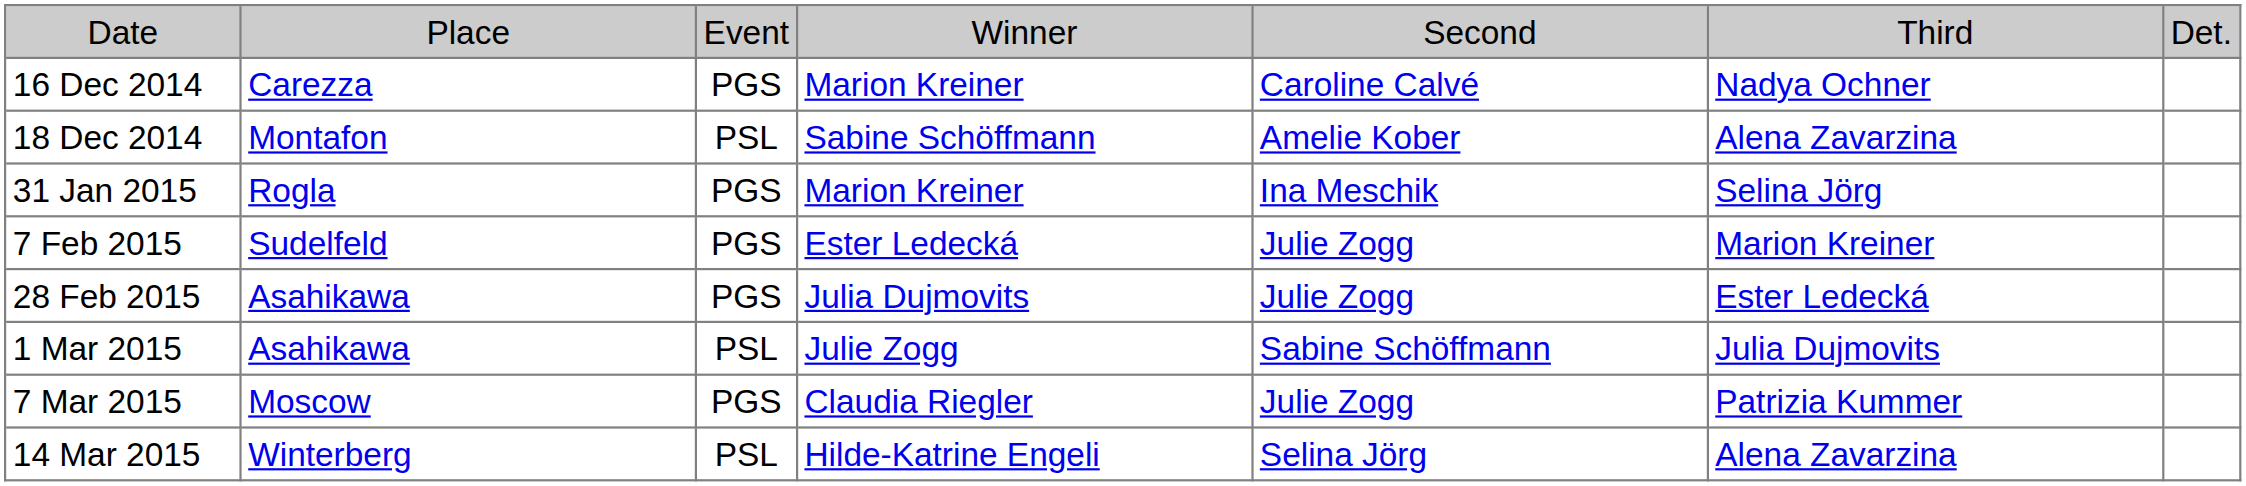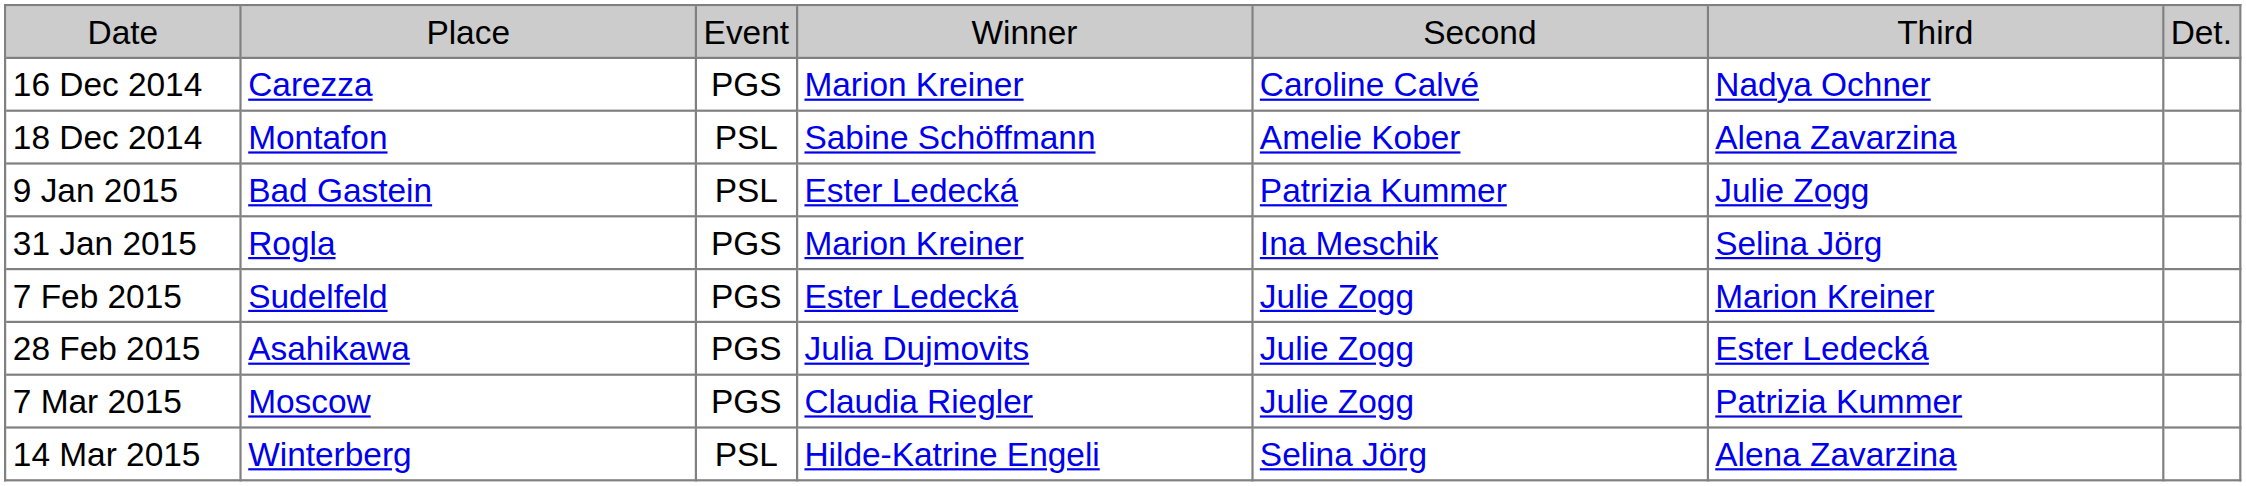 <table cellpadding="3" cellspacing="0" border="1" style="background:#ffffff; font-size:95%; border:grey solid 1px; border-collapse:collapse;">
 <tr style="background:#ccc; text-align:center;">
 <td style="width:100px;">Date</td>
 <td style="width:200px;">Place</td>
 <td style="width:15px;">Event</td>
 <td style="width:200px;">Winner</td>
 <td style="width:200px;">Second</td>
 <td style="width:200px;">Third</td>
 <td style="width:15px;">Det.</td>
 </tr>
 <tr>
 <td>16 Dec 2014</td>
 <td> <a href='#'>Carezza</a></td>
 <td align=center>PGS</td>
 <td> <a href='#'>Marion Kreiner</a></td>
 <td> <a href='#'>Caroline Calvé</a></td>
 <td> <a href='#'>Nadya Ochner</a></td>
 <td></td>
 </tr>
 <tr>
 <td>18 Dec 2014</td>
 <td> <a href='#'>Montafon</a></td>
 <td align=center>PSL</td>
 <td> <a href='#'>Sabine Schöffmann</a></td>
 <td> <a href='#'>Amelie Kober</a></td>
 <td> <a href='#'>Alena Zavarzina</a></td>
+<td></td>
+</tr>
+<tr>
+<td>9 Jan 2015</td>
+<td> <a href='#'>Bad Gastein</a></td>
+<td align=center>PSL</td>
+<td> <a href='#'>Ester Ledecká</a></td>
+<td> <a href='#'>Patrizia Kummer</a></td>
+<td> <a href='#'>Julie Zogg</a></td>
 <td></td>
 </tr>
 <tr>
 <td>31 Jan 2015</td>
 <td> <a href='#'>Rogla</a></td>
 <td align=center>PGS</td>
 <td> <a href='#'>Marion Kreiner</a></td>
 <td> <a href='#'>Ina Meschik</a></td>
 <td> <a href='#'>Selina Jörg</a></td>
 <td></td>
 </tr>
 <tr>
 <td>7 Feb 2015</td>
 <td> <a href='#'>Sudelfeld</a></td>
 <td align=center>PGS</td>
 <td> <a href='#'>Ester Ledecká</a></td>
 <td> <a href='#'>Julie Zogg</a></td>
 <td> <a href='#'>Marion Kreiner</a></td>
 <td></td>
 </tr>
 <tr>
 <td>28 Feb 2015</td>
 <td> <a href='#'>Asahikawa</a></td>
 <td align=center>PGS</td>
 <td> <a href='#'>Julia Dujmovits</a></td>
 <td> <a href='#'>Julie Zogg</a></td>
 <td> <a href='#'>Ester Ledecká</a></td>
 <td></td>
 </tr>
 <tr>
-<td>1 Mar 2015</td>
-<td> <a href='#'>Asahikawa</a></td>
-<td align=center>PSL</td>
-<td> <a href='#'>Julie Zogg</a></td>
-<td> <a href='#'>Sabine Schöffmann</a></td>
-<td> <a href='#'>Julia Dujmovits</a></td>
-<td></td>
-</tr>
-<tr>
 <td>7 Mar 2015</td>
 <td> <a href='#'>Moscow</a></td>
 <td align=center>PGS</td>
 <td> <a href='#'>Claudia Riegler</a></td>
 <td> <a href='#'>Julie Zogg</a></td>
 <td> <a href='#'>Patrizia Kummer</a></td>
 <td></td>
 </tr>
 <tr>
 <td>14 Mar 2015</td>
 <td> <a href='#'>Winterberg</a></td>
 <td align=center>PSL</td>
 <td> <a href='#'>Hilde-Katrine Engeli</a></td>
 <td> <a href='#'>Selina Jörg</a></td>
 <td> <a href='#'>Alena Zavarzina</a></td>
 <td></td>
 </tr>
 </table>
